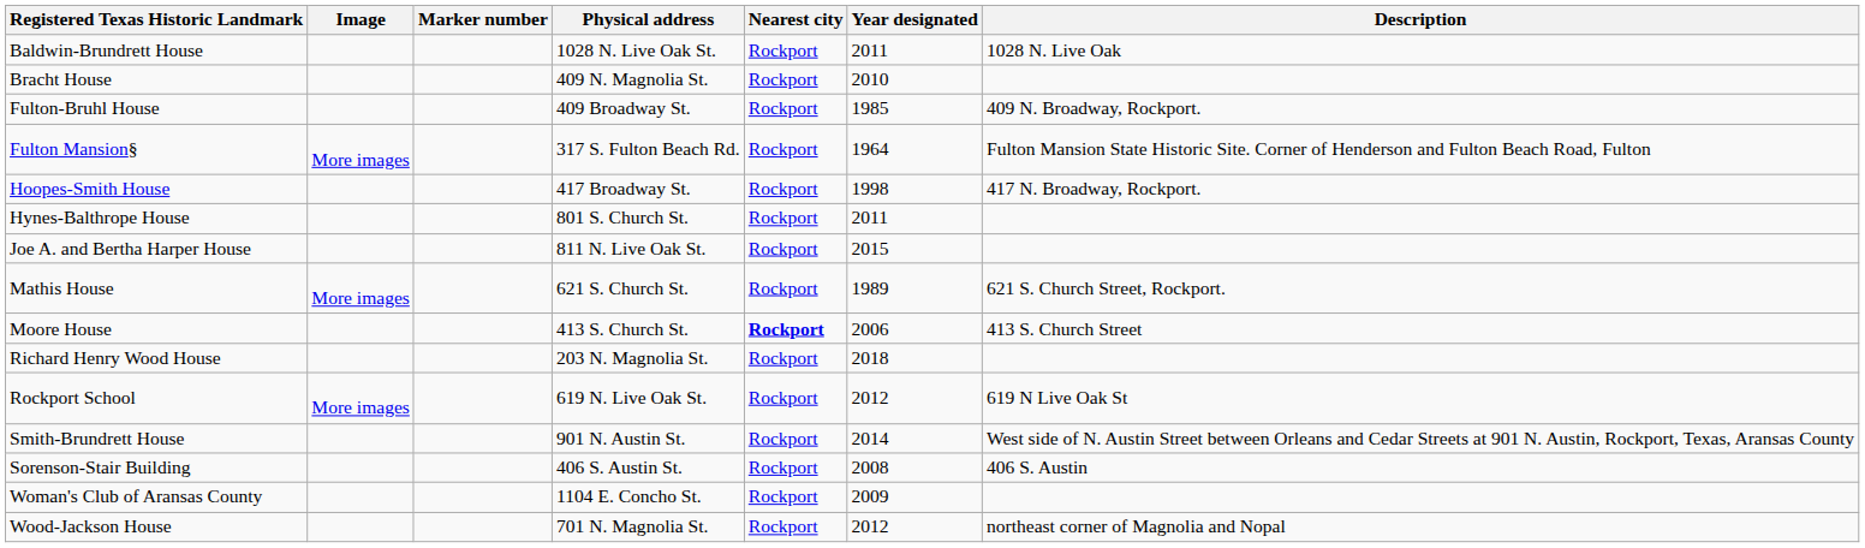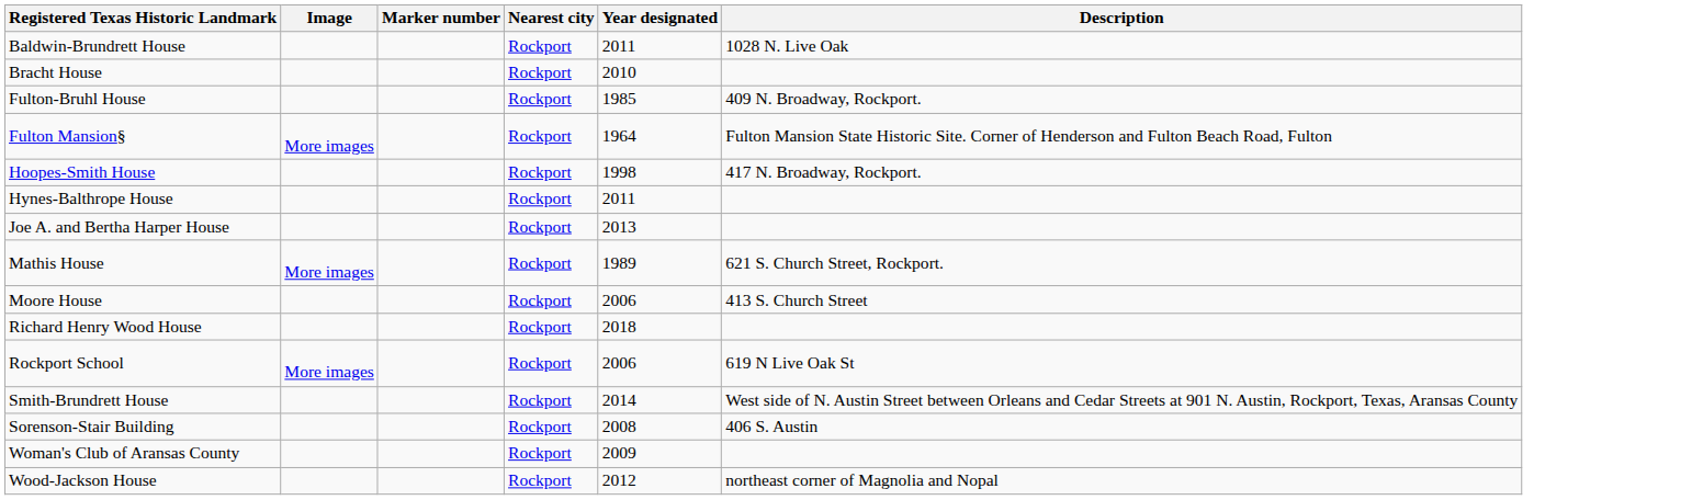 <table class="wikitable sortable">
 <tr>
 <th>Registered Texas Historic Landmark</th>
 <th>Image</th>
 <th>Marker number</th>
-<th>Physical address</th>
 <th>Nearest city</th>
 <th>Year designated</th>
 <th>Description</th>
 </tr>
 <tr>
 <td>Baldwin-Brundrett House</td>
 <td></td>
 <td></td>
-<td>1028 N. Live Oak St.<br></td>
 <td><a href='#'>Rockport</a></td>
 <td>2011</td>
 <td>1028 N. Live Oak</td>
 </tr>
 <tr>
 <td>Bracht House</td>
 <td></td>
 <td></td>
-<td>409 N. Magnolia St.<br></td>
 <td><a href='#'>Rockport</a></td>
 <td>2010</td>
 <td></td>
 </tr>
 <tr>
 <td>Fulton-Bruhl House</td>
 <td></td>
 <td></td>
-<td>409 Broadway St.<br></td>
 <td><a href='#'>Rockport</a></td>
 <td>1985</td>
 <td>409 N. Broadway, Rockport.</td>
 </tr>
 <tr>
 <td><a href='#'>Fulton Mansion</a>§</td>
 <td><br> <a href='#'>More images</a></td>
 <td></td>
-<td>317 S. Fulton Beach Rd.<br></td>
 <td><a href='#'>Rockport</a></td>
 <td>1964</td>
 <td>Fulton Mansion State Historic Site. Corner of Henderson and Fulton Beach Road, Fulton</td>
 </tr>
 <tr>
 <td><a href='#'>Hoopes-Smith House</a></td>
 <td></td>
 <td></td>
-<td>417 Broadway St.<br></td>
 <td><a href='#'>Rockport</a></td>
 <td>1998</td>
 <td>417 N. Broadway, Rockport.</td>
 </tr>
 <tr>
 <td>Hynes-Balthrope House</td>
 <td></td>
 <td></td>
-<td>801 S. Church St.<br></td>
 <td><a href='#'>Rockport</a></td>
 <td>2011</td>
 <td></td>
 </tr>
 <tr>
 <td>Joe A. and Bertha Harper House</td>
 <td></td>
 <td></td>
-<td>811 N. Live Oak St.<br></td>
 <td><a href='#'>Rockport</a></td>
-<td>2015</td>
+<td>2013</td>
 <td></td>
 </tr>
 <tr>
 <td>Mathis House</td>
 <td><br> <a href='#'>More images</a></td>
 <td></td>
-<td>621 S. Church St.<br></td>
 <td><a href='#'>Rockport</a></td>
 <td>1989</td>
 <td>621 S. Church Street, Rockport.</td>
 </tr>
 <tr>
 <td>Moore House</td>
 <td></td>
 <td></td>
-<td>413 S. Church St.<br></td>
-<td><strong><a href='#'>Rockport</a></strong></td>
+<td><a href='#'>Rockport</a></td>
 <td>2006</td>
 <td>413 S. Church Street</td>
 </tr>
 <tr>
 <td>Richard Henry Wood House</td>
 <td></td>
 <td></td>
-<td>203 N. Magnolia St.<br></td>
 <td><a href='#'>Rockport</a></td>
 <td>2018</td>
 <td></td>
 </tr>
 <tr>
 <td>Rockport School</td>
 <td><br> <a href='#'>More images</a></td>
 <td></td>
-<td>619 N. Live Oak St.<br></td>
 <td><a href='#'>Rockport</a></td>
-<td>2012</td>
+<td>2006</td>
 <td>619 N Live Oak St</td>
 </tr>
 <tr>
 <td>Smith-Brundrett House</td>
 <td></td>
 <td></td>
-<td>901 N. Austin St.<br></td>
 <td><a href='#'>Rockport</a></td>
 <td>2014</td>
 <td>West side of N. Austin Street between Orleans and Cedar Streets at 901 N. Austin, Rockport, Texas, Aransas County</td>
 </tr>
 <tr>
 <td>Sorenson-Stair Building</td>
 <td></td>
 <td></td>
-<td>406 S. Austin St.<br></td>
 <td><a href='#'>Rockport</a></td>
 <td>2008</td>
 <td>406 S. Austin</td>
 </tr>
 <tr>
 <td>Woman's Club of Aransas County</td>
 <td></td>
 <td></td>
-<td>1104 E. Concho St.<br></td>
 <td><a href='#'>Rockport</a></td>
 <td>2009</td>
 <td></td>
 </tr>
 <tr>
 <td>Wood-Jackson House</td>
 <td></td>
 <td></td>
-<td>701 N. Magnolia St.<br></td>
 <td><a href='#'>Rockport</a></td>
 <td>2012</td>
 <td>northeast corner of Magnolia and Nopal</td>
 </tr>
 </table>
